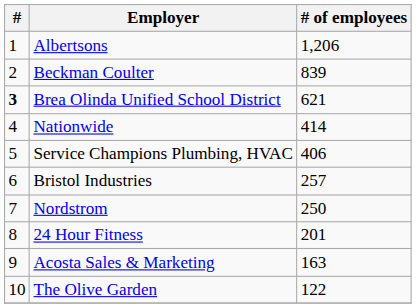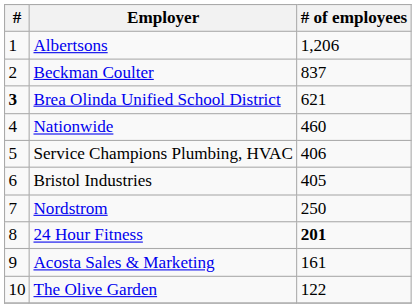 <table class="wikitable">
 <tr>
 <th>#</th>
 <th>Employer</th>
 <th># of employees</th>
 </tr>
 <tr>
 <td>1</td>
 <td><a href='#'>Albertsons</a></td>
 <td>1,206</td>
 </tr>
 <tr>
 <td>2</td>
 <td><a href='#'>Beckman Coulter</a></td>
-<td>839</td>
+<td>837</td>
 </tr>
 <tr>
 <td><strong>3</strong></td>
 <td><a href='#'>Brea Olinda Unified School District</a></td>
 <td>621</td>
 </tr>
 <tr>
 <td>4</td>
 <td><a href='#'>Nationwide</a></td>
-<td>414</td>
+<td>460</td>
 </tr>
 <tr>
 <td>5</td>
 <td>Service Champions Plumbing, HVAC</td>
 <td>406</td>
 </tr>
 <tr>
 <td>6</td>
 <td>Bristol Industries</td>
-<td>257</td>
+<td>405</td>
 </tr>
 <tr>
 <td>7</td>
 <td><a href='#'>Nordstrom</a></td>
 <td>250</td>
 </tr>
 <tr>
 <td>8</td>
 <td><a href='#'>24 Hour Fitness</a></td>
-<td>201</td>
+<td><strong>201</strong></td>
 </tr>
 <tr>
 <td>9</td>
 <td><a href='#'>Acosta Sales & Marketing</a></td>
-<td>163</td>
+<td>161</td>
 </tr>
 <tr>
 <td>10</td>
 <td><a href='#'>The Olive Garden</a></td>
 <td>122</td>
 </tr>
 <tr>
 </tr>
 </table>
